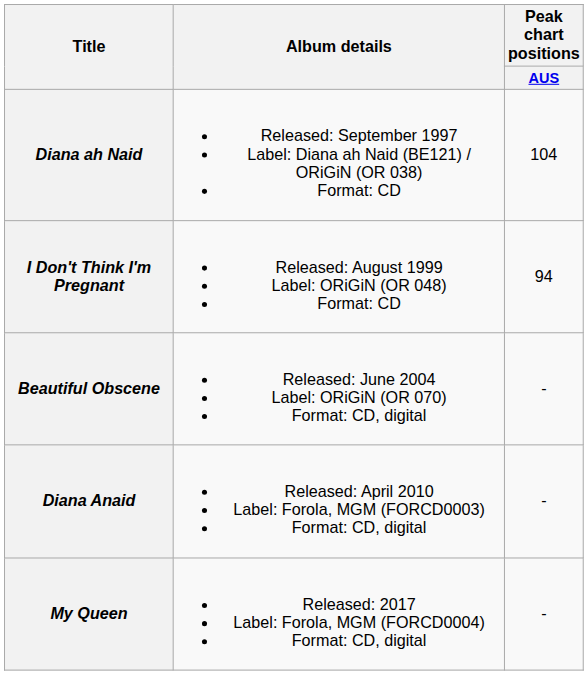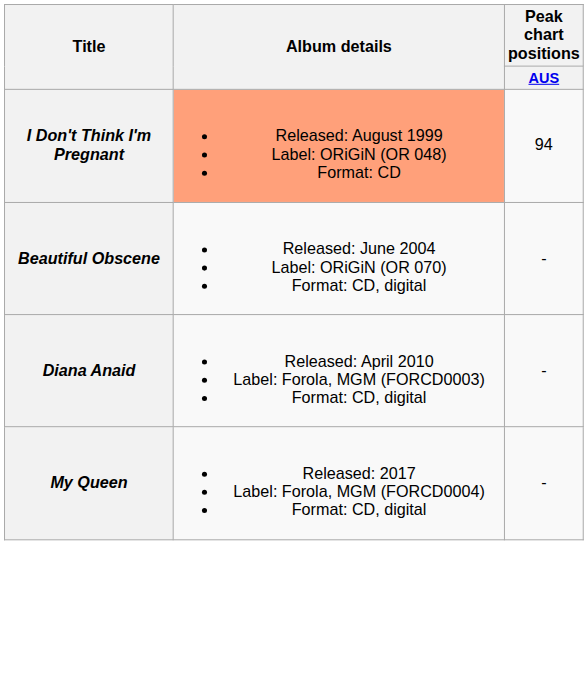 <table class="wikitable plainrowheaders" style="text-align:center;" border="1">
 <tr>
 <th scope="col" rowspan="2" style="width:10em;">Title</th>
 <th scope="col" rowspan="2" style="width:20em;">Album details</th>
 <th scope="col" colspan="1">Peak chart positions</th>
 </tr>
 <tr>
 <th scope="col" style="width:3em;font-size:90%;"><a href='#'>AUS</a><br></th>
 </tr>
 <tr>
-<th scope="row"><em>Diana ah Naid</em></th>
-<td><br><ul><li>Released: September 1997</li><li>Label: Diana ah Naid (BE121) / ORiGiN (OR 038)</li><li>Format: CD</li></ul></td>
-<td>104</td>
-</tr>
-<tr>
 <th scope="row"><em>I Don't Think I'm Pregnant</em></th>
-<td><br><ul><li>Released: August 1999</li><li>Label: ORiGiN (OR 048)</li><li>Format: CD</li></ul></td>
+<td style="background: lightsalmon;"><br><ul><li>Released: August 1999</li><li>Label: ORiGiN (OR 048)</li><li>Format: CD</li></ul></td>
 <td>94</td>
 </tr>
 <tr>
 <th scope="row"><em>Beautiful Obscene</em></th>
 <td><br><ul><li>Released: June 2004</li><li>Label: ORiGiN (OR 070)</li><li>Format: CD, digital</li></ul></td>
 <td>-</td>
 </tr>
 <tr>
 <th scope="row"><em>Diana Anaid</em></th>
 <td><br><ul><li>Released: April 2010</li><li>Label: Forola, MGM (FORCD0003)</li><li>Format: CD, digital</li></ul></td>
 <td>-</td>
 </tr>
 <tr>
 <th scope="row"><em>My Queen</em></th>
 <td><br><ul><li>Released: 2017</li><li>Label: Forola, MGM (FORCD0004)</li><li>Format: CD, digital</li></ul></td>
 <td>-</td>
 </tr>
 </table>
